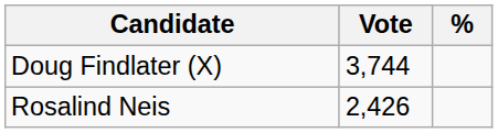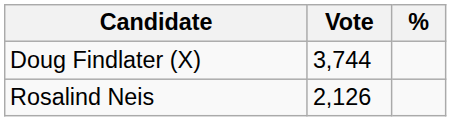 <table class="wikitable">
 <tr>
 <th bgcolor="#DDDDFF" width="200px">Candidate</th>
 <th bgcolor="#DDDDFF" width="50px">Vote</th>
 <th bgcolor="#DDDDFF" width="30px">%</th>
 </tr>
 <tr>
 <td>Doug Findlater (X)</td>
 <td>3,744</td>
 <td></td>
 </tr>
 <tr>
 <td>Rosalind Neis</td>
-<td>2,426</td>
+<td>2,126</td>
 <td></td>
 </tr>
 </table>
